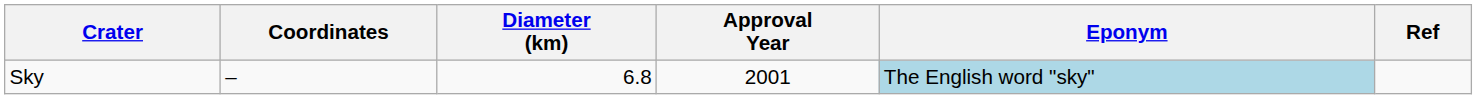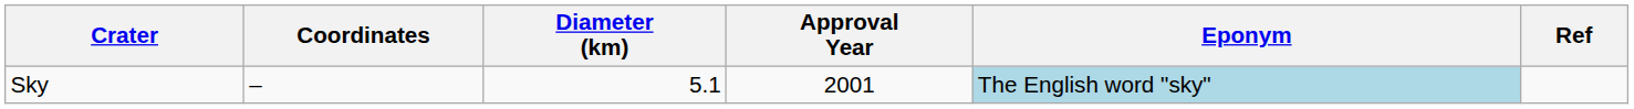 <table class="wikitable sortable" style="min-width: 90%">
 <tr>
 <th style="width:10em"><a href='#'>Crater</a></th>
 <th style="width:10em">Coordinates</th>
 <th><a href='#'>Diameter</a><br>(km)</th>
 <th>Approval<br>Year</th>
 <th class="unsortable"><a href='#'>Eponym</a></th>
 <th class="unsortable">Ref</th>
 </tr>
 <tr id="Sky">
 <td>Sky</td>
 <td>–</td>
-<td align=right>6.8</td>
+<td align=right>5.1</td>
 <td align=center>2001</td>
 <td style="background: lightblue;">The English word "sky"</td>
 <td></td>
 </tr>
 </table>
